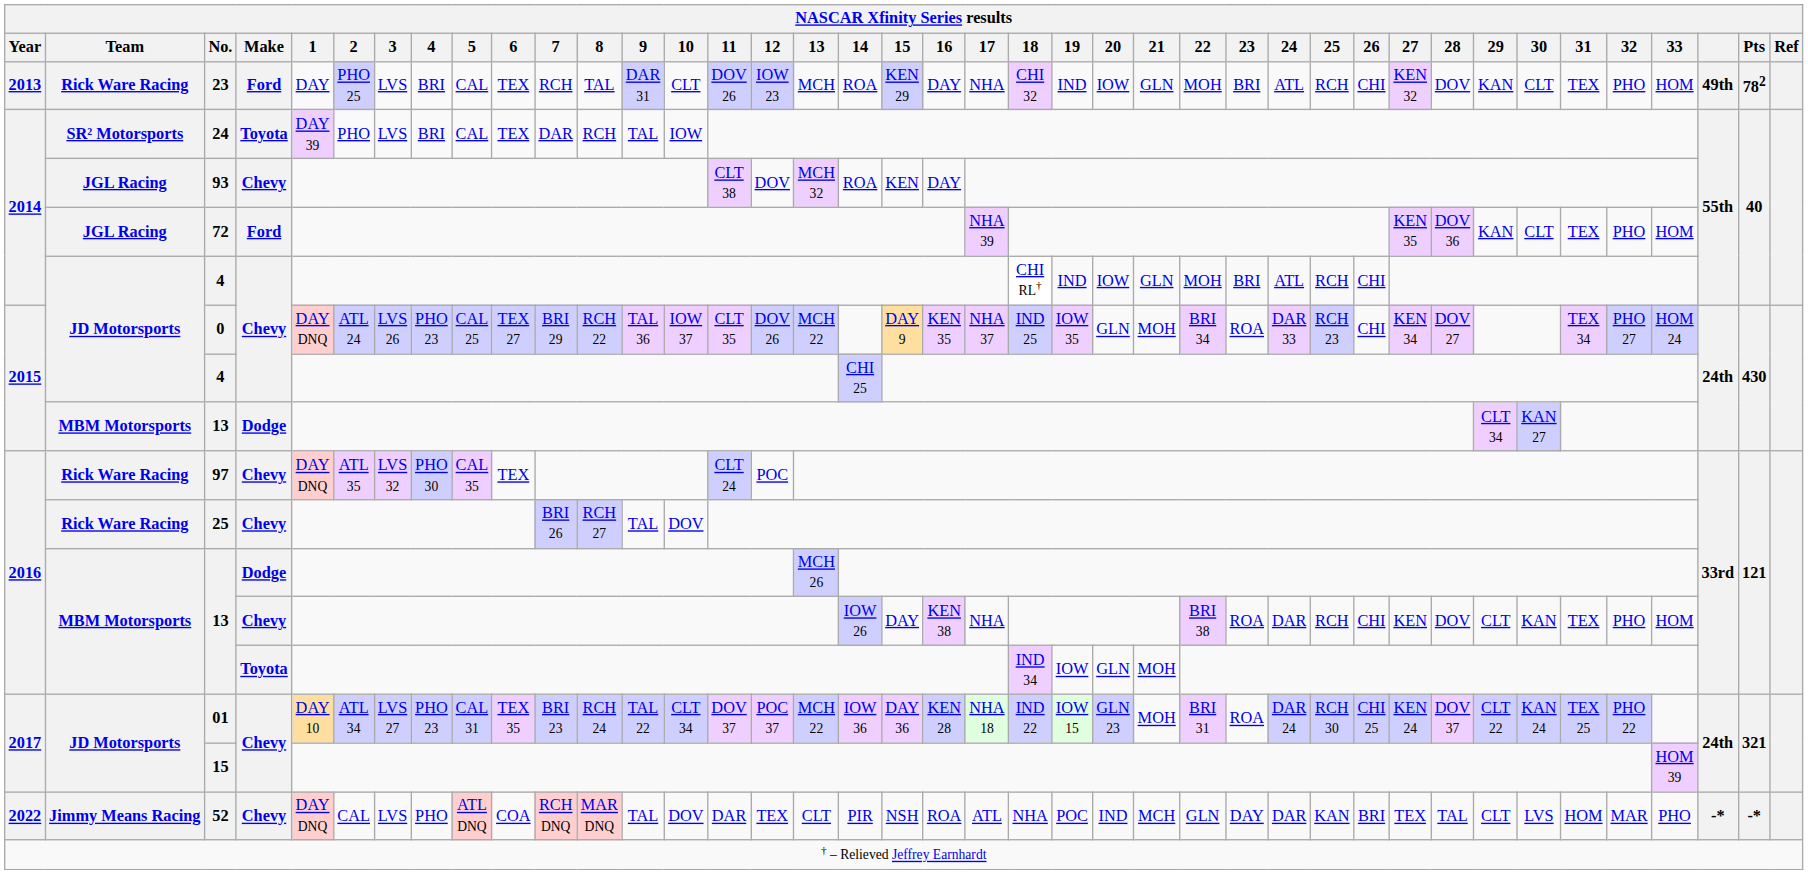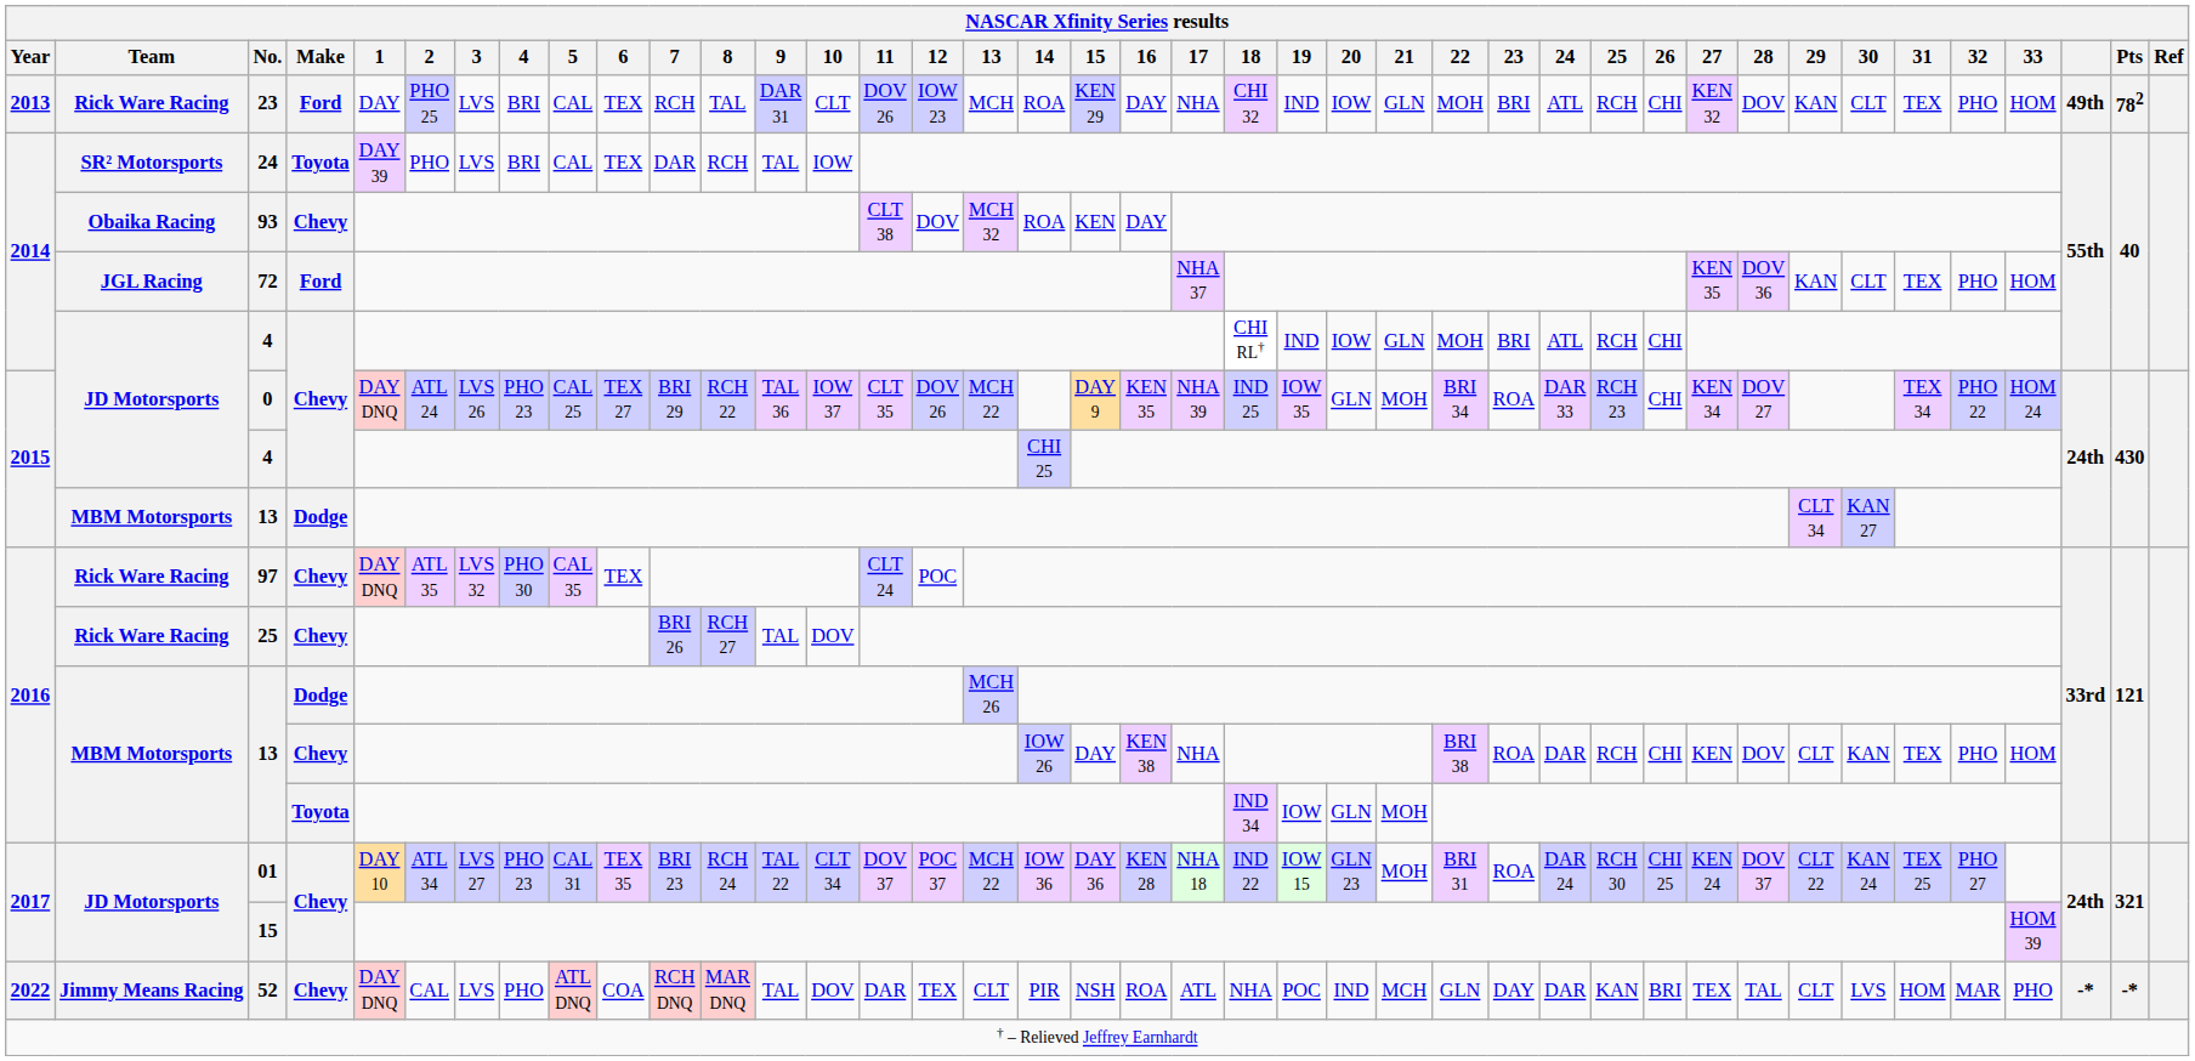 <table class="wikitable" style="text-align:center; font-size:75%">
 <tr>
 <th colspan=45><a href='#'>NASCAR Xfinity Series</a> results</th>
 </tr>
 <tr>
 <th>Year</th>
 <th>Team</th>
 <th>No.</th>
 <th>Make</th>
 <th>1</th>
 <th>2</th>
 <th>3</th>
 <th>4</th>
 <th>5</th>
 <th>6</th>
 <th>7</th>
 <th>8</th>
 <th>9</th>
 <th>10</th>
 <th>11</th>
 <th>12</th>
 <th>13</th>
 <th>14</th>
 <th>15</th>
 <th>16</th>
 <th>17</th>
 <th>18</th>
 <th>19</th>
 <th>20</th>
 <th>21</th>
 <th>22</th>
 <th>23</th>
 <th>24</th>
 <th>25</th>
 <th>26</th>
 <th>27</th>
 <th>28</th>
 <th>29</th>
 <th>30</th>
 <th>31</th>
 <th>32</th>
 <th>33</th>
 <th></th>
 <th>Pts</th>
 <th>Ref</th>
 </tr>
 <tr>
 <th><a href='#'>2013</a></th>
 <th><a href='#'>Rick Ware Racing</a></th>
 <th>23</th>
 <th><a href='#'>Ford</a></th>
 <td><a href='#'>DAY</a></td>
 <td style="background:#CFCFFF;"><a href='#'>PHO</a><br><small>25</small></td>
 <td><a href='#'>LVS</a></td>
 <td><a href='#'>BRI</a></td>
 <td><a href='#'>CAL</a></td>
 <td><a href='#'>TEX</a></td>
 <td><a href='#'>RCH</a></td>
 <td><a href='#'>TAL</a></td>
 <td style="background:#CFCFFF;"><a href='#'>DAR</a><br><small>31</small></td>
 <td><a href='#'>CLT</a></td>
 <td style="background:#CFCFFF;"><a href='#'>DOV</a><br><small>26</small></td>
 <td style="background:#CFCFFF;"><a href='#'>IOW</a><br><small>23</small></td>
 <td><a href='#'>MCH</a></td>
 <td><a href='#'>ROA</a></td>
 <td style="background:#CFCFFF;"><a href='#'>KEN</a><br><small>29</small></td>
 <td><a href='#'>DAY</a></td>
 <td><a href='#'>NHA</a></td>
 <td style="background:#EFCFFF;"><a href='#'>CHI</a><br><small>32</small></td>
 <td><a href='#'>IND</a></td>
 <td><a href='#'>IOW</a></td>
 <td><a href='#'>GLN</a></td>
 <td><a href='#'>MOH</a></td>
 <td><a href='#'>BRI</a></td>
 <td><a href='#'>ATL</a></td>
 <td><a href='#'>RCH</a></td>
 <td><a href='#'>CHI</a></td>
 <td style="background:#EFCFFF;"><a href='#'>KEN</a><br><small>32</small></td>
 <td><a href='#'>DOV</a></td>
 <td><a href='#'>KAN</a></td>
 <td><a href='#'>CLT</a></td>
 <td><a href='#'>TEX</a></td>
 <td><a href='#'>PHO</a></td>
 <td><a href='#'>HOM</a></td>
 <th>49th</th>
 <th>78<sup>2</sup></th>
 <th></th>
 </tr>
 <tr>
 <th rowspan=4><a href='#'>2014</a></th>
 <th><a href='#'>SR² Motorsports</a></th>
 <th>24</th>
 <th><a href='#'>Toyota</a></th>
 <td style="background:#EFCFFF;"><a href='#'>DAY</a><br><small>39</small></td>
 <td><a href='#'>PHO</a></td>
 <td><a href='#'>LVS</a></td>
 <td><a href='#'>BRI</a></td>
 <td><a href='#'>CAL</a></td>
 <td><a href='#'>TEX</a></td>
 <td><a href='#'>DAR</a></td>
 <td><a href='#'>RCH</a></td>
 <td><a href='#'>TAL</a></td>
 <td><a href='#'>IOW</a></td>
 <td colspan=23></td>
 <th rowspan=4>55th</th>
 <th rowspan=4>40</th>
 <th rowspan=4></th>
 </tr>
 <tr>
-<th><a href='#'>JGL Racing</a></th>
+<th><a href='#'>Obaika Racing</a></th>
 <th>93</th>
 <th><a href='#'>Chevy</a></th>
 <td colspan=10></td>
 <td style="background:#EFCFFF;"><a href='#'>CLT</a><br><small>38</small></td>
 <td><a href='#'>DOV</a></td>
 <td style="background:#EFCFFF;"><a href='#'>MCH</a><br><small>32</small></td>
 <td><a href='#'>ROA</a></td>
 <td><a href='#'>KEN</a></td>
 <td><a href='#'>DAY</a></td>
 <td colspan=17></td>
 </tr>
 <tr>
 <th><a href='#'>JGL Racing</a></th>
 <th>72</th>
 <th><a href='#'>Ford</a></th>
 <td colspan=16></td>
-<td style="background:#EFCFFF;"><a href='#'>NHA</a><br><small>39</small></td>
+<td style="background:#EFCFFF;"><a href='#'>NHA</a><br><small>37</small></td>
 <td colspan=9></td>
 <td style="background:#EFCFFF;"><a href='#'>KEN</a><br><small>35</small></td>
 <td style="background:#EFCFFF;"><a href='#'>DOV</a><br><small>36</small></td>
 <td><a href='#'>KAN</a></td>
 <td><a href='#'>CLT</a></td>
 <td><a href='#'>TEX</a></td>
 <td><a href='#'>PHO</a></td>
 <td><a href='#'>HOM</a></td>
 </tr>
 <tr>
 <th rowspan=3><a href='#'>JD Motorsports</a></th>
 <th>4</th>
 <th rowspan=3><a href='#'>Chevy</a></th>
 <td colspan=17></td>
 <td style="background:#FFFFFF;"><a href='#'>CHI</a><br><small>RL<sup>†</sup></small></td>
 <td><a href='#'>IND</a></td>
 <td><a href='#'>IOW</a></td>
 <td><a href='#'>GLN</a></td>
 <td><a href='#'>MOH</a></td>
 <td><a href='#'>BRI</a></td>
 <td><a href='#'>ATL</a></td>
 <td><a href='#'>RCH</a></td>
 <td><a href='#'>CHI</a></td>
 <td colspan=7></td>
 </tr>
 <tr>
 <th rowspan=3><a href='#'>2015</a></th>
 <th>0</th>
 <td style="background:#FFCFCF;"><a href='#'>DAY</a><br><small>DNQ</small></td>
 <td style="background:#CFCFFF;"><a href='#'>ATL</a><br><small>24</small></td>
 <td style="background:#CFCFFF;"><a href='#'>LVS</a><br><small>26</small></td>
 <td style="background:#CFCFFF;"><a href='#'>PHO</a><br><small>23</small></td>
 <td style="background:#CFCFFF;"><a href='#'>CAL</a><br><small>25</small></td>
 <td style="background:#CFCFFF;"><a href='#'>TEX</a><br><small>27</small></td>
 <td style="background:#CFCFFF;"><a href='#'>BRI</a><br><small>29</small></td>
 <td style="background:#CFCFFF;"><a href='#'>RCH</a><br><small>22</small></td>
 <td style="background:#EFCFFF;"><a href='#'>TAL</a><br><small>36</small></td>
 <td style="background:#EFCFFF;"><a href='#'>IOW</a><br><small>37</small></td>
 <td style="background:#EFCFFF;"><a href='#'>CLT</a><br><small>35</small></td>
 <td style="background:#CFCFFF;"><a href='#'>DOV</a><br><small>26</small></td>
 <td style="background:#CFCFFF;"><a href='#'>MCH</a><br><small>22</small></td>
 <td></td>
 <td style="background:#FFDF9F;"><a href='#'>DAY</a><br><small>9</small></td>
 <td style="background:#EFCFFF;"><a href='#'>KEN</a><br><small>35</small></td>
-<td style="background:#EFCFFF;"><a href='#'>NHA</a><br><small>37</small></td>
+<td style="background:#EFCFFF;"><a href='#'>NHA</a><br><small>39</small></td>
 <td style="background:#CFCFFF;"><a href='#'>IND</a><br><small>25</small></td>
 <td style="background:#EFCFFF;"><a href='#'>IOW</a><br><small>35</small></td>
 <td><a href='#'>GLN</a></td>
 <td><a href='#'>MOH</a></td>
 <td style="background:#EFCFFF;"><a href='#'>BRI</a><br><small>34</small></td>
 <td><a href='#'>ROA</a></td>
 <td style="background:#EFCFFF;"><a href='#'>DAR</a><br><small>33</small></td>
 <td style="background:#CFCFFF;"><a href='#'>RCH</a><br><small>23</small></td>
 <td><a href='#'>CHI</a></td>
 <td style="background:#EFCFFF;"><a href='#'>KEN</a><br><small>34</small></td>
 <td style="background:#EFCFFF;"><a href='#'>DOV</a><br><small>27</small></td>
 <td colspan=2></td>
 <td style="background:#EFCFFF;"><a href='#'>TEX</a><br><small>34</small></td>
-<td style="background:#CFCFFF;"><a href='#'>PHO</a><br><small>27</small></td>
+<td style="background:#CFCFFF;"><a href='#'>PHO</a><br><small>22</small></td>
 <td style="background:#CFCFFF;"><a href='#'>HOM</a><br><small>24</small></td>
 <th rowspan=3>24th</th>
 <th rowspan=3>430</th>
 <th rowspan=3></th>
 </tr>
 <tr>
 <th>4</th>
 <td colspan=13></td>
 <td style="background:#CFCFFF;"><a href='#'>CHI</a><br><small>25</small></td>
 <td colspan=19></td>
 </tr>
 <tr>
 <th><a href='#'>MBM Motorsports</a></th>
 <th>13</th>
 <th><a href='#'>Dodge</a></th>
 <td colspan=28></td>
 <td style="background:#EFCFFF;"><a href='#'>CLT</a><br><small>34</small></td>
 <td style="background:#CFCFFF;"><a href='#'>KAN</a><br><small>27</small></td>
 <td colspan=3></td>
 </tr>
 <tr>
 <th rowspan=5><a href='#'>2016</a></th>
 <th><a href='#'>Rick Ware Racing</a></th>
 <th>97</th>
 <th><a href='#'>Chevy</a></th>
 <td style="background:#FFCFCF;"><a href='#'>DAY</a><br><small>DNQ</small></td>
 <td style="background:#EFCFFF;"><a href='#'>ATL</a><br><small>35</small></td>
 <td style="background:#EFCFFF;"><a href='#'>LVS</a><br><small>32</small></td>
 <td style="background:#CFCFFF;"><a href='#'>PHO</a><br><small>30</small></td>
 <td style="background:#EFCFFF;"><a href='#'>CAL</a><br><small>35</small></td>
 <td><a href='#'>TEX</a></td>
 <td colspan=4></td>
 <td style="background:#CFCFFF;"><a href='#'>CLT</a><br><small>24</small></td>
 <td><a href='#'>POC</a></td>
 <td colspan=21></td>
 <th rowspan=5>33rd</th>
 <th rowspan=5>121</th>
 <th rowspan=5></th>
 </tr>
 <tr>
 <th><a href='#'>Rick Ware Racing</a></th>
 <th>25</th>
 <th><a href='#'>Chevy</a></th>
 <td colspan=6></td>
 <td style="background:#CFCFFF;"><a href='#'>BRI</a><br><small>26</small></td>
 <td style="background:#CFCFFF;"><a href='#'>RCH</a><br><small>27</small></td>
 <td><a href='#'>TAL</a></td>
 <td><a href='#'>DOV</a></td>
 <td colspan=23></td>
 </tr>
 <tr>
 <th rowspan=3><a href='#'>MBM Motorsports</a></th>
 <th rowspan=3>13</th>
 <th><a href='#'>Dodge</a></th>
 <td colspan=12></td>
 <td style="background:#CFCFFF;"><a href='#'>MCH</a><br><small>26</small></td>
 <td colspan=20></td>
 </tr>
 <tr>
 <th><a href='#'>Chevy</a></th>
 <td colspan=13></td>
 <td style="background:#CFCFFF;"><a href='#'>IOW</a><br><small>26</small></td>
 <td><a href='#'>DAY</a></td>
 <td style="background:#EFCFFF;"><a href='#'>KEN</a><br><small>38</small></td>
 <td><a href='#'>NHA</a></td>
 <td colspan=4></td>
 <td style="background:#EFCFFF;"><a href='#'>BRI</a><br><small>38</small></td>
 <td><a href='#'>ROA</a></td>
 <td><a href='#'>DAR</a></td>
 <td><a href='#'>RCH</a></td>
 <td><a href='#'>CHI</a></td>
 <td><a href='#'>KEN</a></td>
 <td><a href='#'>DOV</a></td>
 <td><a href='#'>CLT</a></td>
 <td><a href='#'>KAN</a></td>
 <td><a href='#'>TEX</a></td>
 <td><a href='#'>PHO</a></td>
 <td><a href='#'>HOM</a></td>
 </tr>
 <tr>
 <th><a href='#'>Toyota</a></th>
 <td colspan=17></td>
 <td style="background:#EFCFFF;"><a href='#'>IND</a><br><small>34</small></td>
 <td><a href='#'>IOW</a></td>
 <td><a href='#'>GLN</a></td>
 <td><a href='#'>MOH</a></td>
 <td colspan=12></td>
 </tr>
 <tr>
 <th rowspan=2><a href='#'>2017</a></th>
 <th rowspan=2><a href='#'>JD Motorsports</a></th>
 <th>01</th>
 <th rowspan=2><a href='#'>Chevy</a></th>
 <td style="background:#FFDF9F;"><a href='#'>DAY</a><br><small>10</small></td>
 <td style="background:#CFCFFF;"><a href='#'>ATL</a><br><small>34</small></td>
 <td style="background:#CFCFFF;"><a href='#'>LVS</a><br><small>27</small></td>
 <td style="background:#CFCFFF;"><a href='#'>PHO</a><br><small>23</small></td>
 <td style="background:#CFCFFF;"><a href='#'>CAL</a><br><small>31</small></td>
 <td style="background:#EFCFFF;"><a href='#'>TEX</a><br><small>35</small></td>
 <td style="background:#CFCFFF;"><a href='#'>BRI</a><br><small>23</small></td>
 <td style="background:#CFCFFF;"><a href='#'>RCH</a><br><small>24</small></td>
 <td style="background:#CFCFFF;"><a href='#'>TAL</a><br><small>22</small></td>
 <td style="background:#CFCFFF;"><a href='#'>CLT</a><br><small>34</small></td>
 <td style="background:#EFCFFF;"><a href='#'>DOV</a><br><small>37</small></td>
 <td style="background:#EFCFFF;"><a href='#'>POC</a><br><small>37</small></td>
 <td style="background:#CFCFFF;"><a href='#'>MCH</a><br><small>22</small></td>
 <td style="background:#EFCFFF;"><a href='#'>IOW</a><br><small>36</small></td>
 <td style="background:#EFCFFF;"><a href='#'>DAY</a><br><small>36</small></td>
 <td style="background:#CFCFFF;"><a href='#'>KEN</a><br><small>28</small></td>
 <td style="background:#DFFFDF;"><a href='#'>NHA</a><br><small>18</small></td>
 <td style="background:#CFCFFF;"><a href='#'>IND</a><br><small>22</small></td>
 <td style="background:#DFFFDF;"><a href='#'>IOW</a><br><small>15</small></td>
 <td style="background:#CFCFFF;"><a href='#'>GLN</a><br><small>23</small></td>
 <td><a href='#'>MOH</a></td>
 <td style="background:#EFCFFF;"><a href='#'>BRI</a><br><small>31</small></td>
 <td><a href='#'>ROA</a></td>
 <td style="background:#CFCFFF;"><a href='#'>DAR</a><br><small>24</small></td>
 <td style="background:#CFCFFF;"><a href='#'>RCH</a><br><small>30</small></td>
 <td style="background:#CFCFFF;"><a href='#'>CHI</a><br><small>25</small></td>
 <td style="background:#CFCFFF;"><a href='#'>KEN</a><br><small>24</small></td>
 <td style="background:#EFCFFF;"><a href='#'>DOV</a><br><small>37</small></td>
 <td style="background:#CFCFFF;"><a href='#'>CLT</a><br><small>22</small></td>
 <td style="background:#CFCFFF;"><a href='#'>KAN</a><br><small>24</small></td>
 <td style="background:#CFCFFF;"><a href='#'>TEX</a><br><small>25</small></td>
-<td style="background:#CFCFFF;"><a href='#'>PHO</a><br><small>22</small></td>
+<td style="background:#CFCFFF;"><a href='#'>PHO</a><br><small>27</small></td>
 <td></td>
 <th rowspan=2>24th</th>
 <th rowspan=2>321</th>
 <th rowspan=2></th>
 </tr>
 <tr>
 <th>15</th>
 <td colspan=32></td>
 <td style="background:#EFCFFF;"><a href='#'>HOM</a><br><small>39</small></td>
 </tr>
 <tr>
 <th><a href='#'>2022</a></th>
 <th><a href='#'>Jimmy Means Racing</a></th>
 <th>52</th>
 <th><a href='#'>Chevy</a></th>
 <td style="background:#FFCFCF;"><a href='#'>DAY</a><br><small>DNQ</small></td>
 <td><a href='#'>CAL</a></td>
 <td><a href='#'>LVS</a></td>
 <td><a href='#'>PHO</a></td>
 <td style="background:#FFCFCF;"><a href='#'>ATL</a><br><small>DNQ</small></td>
 <td><a href='#'>COA</a></td>
 <td style="background:#FFCFCF;"><a href='#'>RCH</a><br><small>DNQ</small></td>
 <td style="background:#FFCFCF;"><a href='#'>MAR</a><br><small>DNQ</small></td>
 <td><a href='#'>TAL</a></td>
 <td><a href='#'>DOV</a></td>
 <td><a href='#'>DAR</a></td>
 <td><a href='#'>TEX</a></td>
 <td><a href='#'>CLT</a></td>
 <td><a href='#'>PIR</a></td>
 <td><a href='#'>NSH</a></td>
 <td><a href='#'>ROA</a></td>
 <td><a href='#'>ATL</a></td>
 <td><a href='#'>NHA</a></td>
 <td><a href='#'>POC</a></td>
 <td><a href='#'>IND</a></td>
 <td><a href='#'>MCH</a></td>
 <td><a href='#'>GLN</a></td>
 <td><a href='#'>DAY</a></td>
 <td><a href='#'>DAR</a></td>
 <td><a href='#'>KAN</a></td>
 <td><a href='#'>BRI</a></td>
 <td><a href='#'>TEX</a></td>
 <td><a href='#'>TAL</a></td>
 <td><a href='#'>CLT</a></td>
 <td><a href='#'>LVS</a></td>
 <td><a href='#'>HOM</a></td>
 <td><a href='#'>MAR</a></td>
 <td><a href='#'>PHO</a></td>
 <th>-*</th>
 <th>-*</th>
 <th></th>
 </tr>
 <tr>
 <td colspan=42><small><sup>†</sup> – Relieved <a href='#'>Jeffrey Earnhardt</a></small></td>
 </tr>
 </table>
